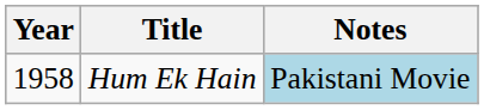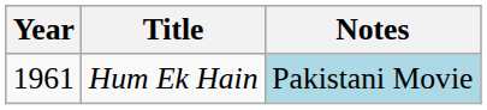 <table class="wikitable">
 <tr>
 <th>Year</th>
 <th>Title</th>
 <th>Notes</th>
 </tr>
 <tr>
-<td>1958</td>
+<td>1961</td>
 <td><em>Hum Ek Hain</em></td>
 <td style="background: lightblue;">Pakistani Movie</td>
 </tr>
 </table>
